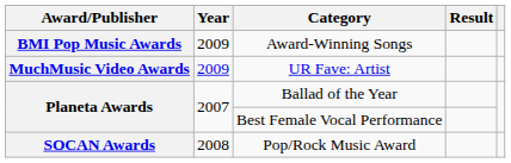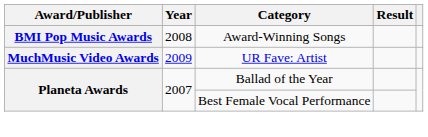 <table class="wikitable sortable plainrowheaders">
 <tr>
 <th scope="col">Award/Publisher</th>
 <th scope="col">Year</th>
 <th scope="col">Category</th>
 <th scope="col">Result</th>
 <th scope="col" class="unsortable"></th>
 </tr>
 <tr>
 <th scope="row"><a href='#'>BMI Pop Music Awards</a></th>
-<td align=center>2009</td>
+<td align=center>2008</td>
 <td align=center>Award-Winning Songs </td>
 <td></td>
 <td align=center></td>
 </tr>
 <tr>
 <th scope="row"><a href='#'>MuchMusic Video Awards</a></th>
 <td align=center><a href='#'>2009</a></td>
 <td align=center><a href='#'>UR Fave: Artist</a></td>
 <td></td>
 <td align=center></td>
 </tr>
 <tr>
 <th scope="row"  rowspan = "2">Planeta Awards</th>
 <td align=center rowspan= "2">2007</td>
 <td align=center>Ballad of the Year</td>
 <td></td>
 <td align=center rowspan= "2"></td>
 </tr>
 <tr>
 <td align=center>Best Female Vocal Performance</td>
 <td></td>
 </tr>
-<tr>
-<th scope="row"><a href='#'>SOCAN Awards</a></th>
-<td align=center>2008</td>
-<td align=center>Pop/Rock Music Award </td>
-<td></td>
-<td align=center></td>
-</tr>
 </table>
